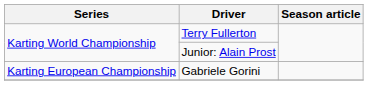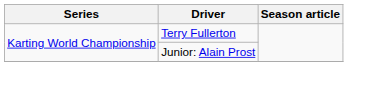 <table class="wikitable" style="font-size: 87%;">
 <tr>
 <th>Series</th>
 <th>Driver</th>
 <th>Season article</th>
 </tr>
 <tr>
 <td rowspan=2><a href='#'>Karting World Championship</a></td>
 <td> <a href='#'>Terry Fullerton</a></td>
 <td rowspan=2></td>
 </tr>
 <tr>
 <td>Junior:  <a href='#'>Alain Prost</a></td>
 </tr>
 <tr>
-<td><a href='#'>Karting European Championship</a></td>
-<td> Gabriele Gorini</td>
-<td></td>
-</tr>
-<tr>
 </tr>
 </table>
